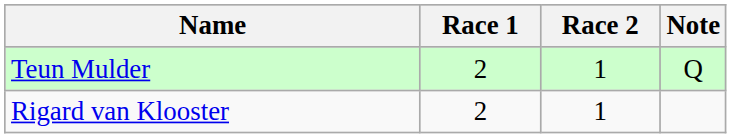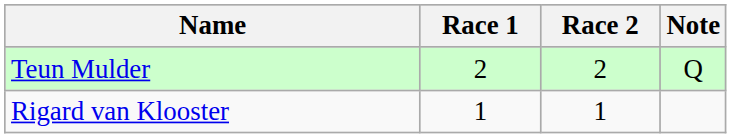 <table class="wikitable" style="text-align:center;">
 <tr>
 <th style="width:15em">Name</th>
 <th style="width:4em">Race 1</th>
 <th style="width:4em">Race 2</th>
 <th>Note</th>
 </tr>
 <tr bgcolor=ccffcc>
 <td align=left><a href='#'>Teun Mulder</a></td>
 <td>2</td>
-<td>1</td>
+<td>2</td>
 <td>Q</td>
 </tr>
 <tr>
 <td align=left><a href='#'>Rigard van Klooster</a></td>
-<td>2</td>
+<td>1</td>
 <td>1</td>
 <td></td>
 </tr>
 </table>
